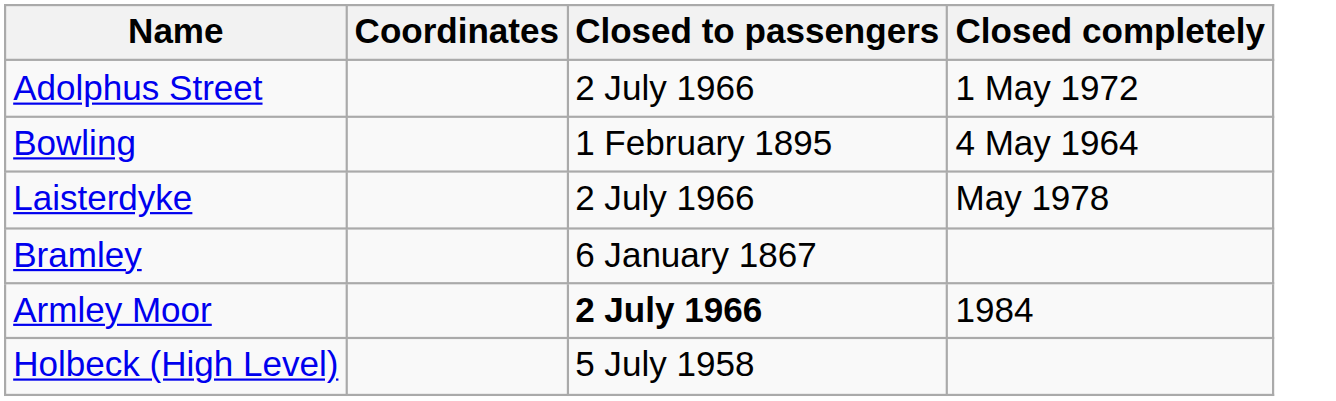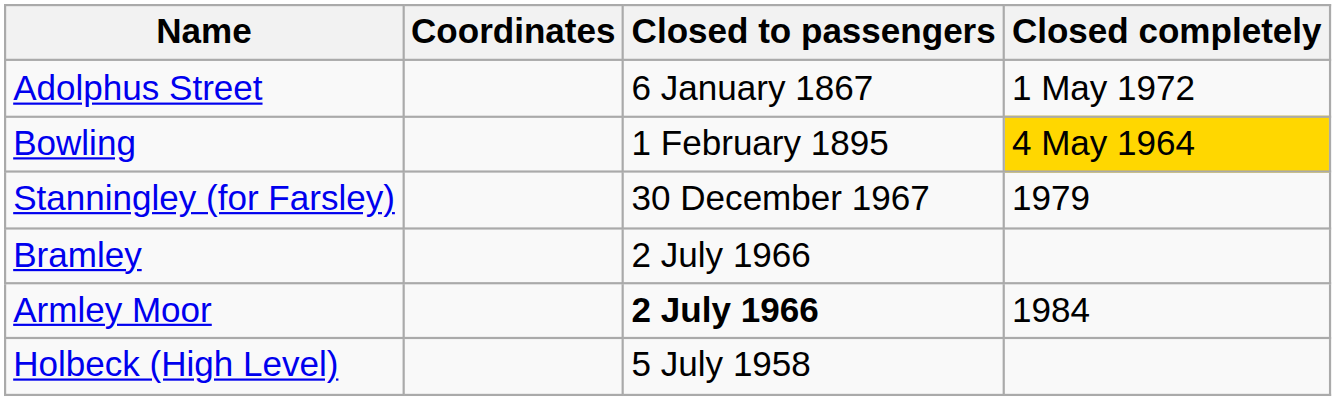 <table class="wikitable">
 <tr>
 <th>Name</th>
 <th>Coordinates</th>
 <th>Closed to passengers</th>
 <th>Closed completely</th>
 </tr>
 <tr>
 <td><a href='#'>Adolphus Street</a></td>
 <td></td>
-<td>2 July 1966</td>
+<td>6 January 1867</td>
 <td>1 May 1972</td>
 </tr>
 <tr>
 <td><a href='#'>Bowling</a></td>
 <td></td>
 <td>1 February 1895</td>
-<td>4 May 1964</td>
+<td style="background: gold;">4 May 1964</td>
 </tr>
 <tr>
-<td><a href='#'>Laisterdyke</a></td>
+<td><a href='#'>Stanningley (for Farsley)</a></td>
 <td></td>
-<td>2 July 1966</td>
-<td>May 1978</td>
+<td>30 December 1967</td>
+<td>1979</td>
 </tr>
 <tr>
 <td><a href='#'>Bramley</a></td>
 <td></td>
-<td>6 January 1867</td>
+<td>2 July 1966</td>
 <td></td>
 </tr>
 <tr>
 <td><a href='#'>Armley Moor</a></td>
 <td></td>
 <td><strong>2 July 1966</strong></td>
 <td>1984</td>
 </tr>
 <tr>
 <td><a href='#'>Holbeck (High Level)</a></td>
 <td></td>
 <td>5 July 1958</td>
 <td></td>
 </tr>
 </table>
